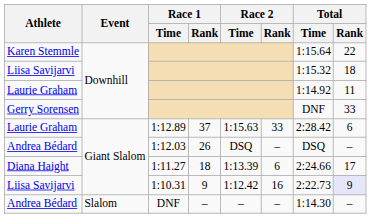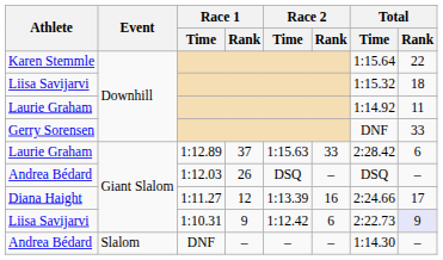 <table class="wikitable" style="font-size:90%">
 <tr>
 <th rowspan="2">Athlete</th>
 <th rowspan="2">Event</th>
 <th colspan="2">Race 1</th>
 <th colspan="2">Race 2</th>
 <th colspan="2">Total</th>
 </tr>
 <tr>
 <th>Time</th>
 <th>Rank</th>
 <th>Time</th>
 <th>Rank</th>
 <th>Time</th>
 <th>Rank</th>
 </tr>
 <tr>
 <td><a href='#'>Karen Stemmle</a></td>
 <td rowspan="4">Downhill</td>
 <td colspan="4" bgcolor="wheat"></td>
 <td align="center">1:15.64</td>
 <td align="center">22</td>
 </tr>
 <tr>
 <td><a href='#'>Liisa Savijarvi</a></td>
 <td colspan="4" bgcolor="wheat"></td>
 <td align="center">1:15.32</td>
 <td align="center">18</td>
 </tr>
 <tr>
 <td><a href='#'>Laurie Graham</a></td>
 <td colspan="4" bgcolor="wheat"></td>
 <td align="center">1:14.92</td>
 <td align="center">11</td>
 </tr>
 <tr>
 <td><a href='#'>Gerry Sorensen</a></td>
 <td colspan="4" bgcolor="wheat"></td>
 <td align="center">DNF</td>
 <td align="center">33</td>
 </tr>
 <tr>
 <td><a href='#'>Laurie Graham</a></td>
 <td rowspan="4">Giant Slalom</td>
 <td align="center">1:12.89</td>
 <td align="center">37</td>
 <td align="center">1:15.63</td>
 <td align="center">33</td>
 <td align="center">2:28.42</td>
 <td align="center">6</td>
 </tr>
 <tr>
 <td><a href='#'>Andrea Bédard</a></td>
 <td align="center">1:12.03</td>
 <td align="center">26</td>
 <td align="center">DSQ</td>
 <td align="center">–</td>
 <td align="center">DSQ</td>
 <td align="center">–</td>
 </tr>
 <tr>
 <td><a href='#'>Diana Haight</a></td>
 <td align="center">1:11.27</td>
-<td align="center">18</td>
+<td align="center">12</td>
 <td align="center">1:13.39</td>
-<td align="center">6</td>
+<td align="center">16</td>
 <td align="center">2:24.66</td>
 <td align="center">17</td>
 </tr>
 <tr>
 <td><a href='#'>Liisa Savijarvi</a></td>
 <td align="center">1:10.31</td>
 <td align="center">9</td>
 <td align="center">1:12.42</td>
-<td align="center">16</td>
+<td align="center">6</td>
 <td align="center">2:22.73</td>
 <td align="center" style="background: lavender;">9</td>
 </tr>
 <tr>
 <td><a href='#'>Andrea Bédard</a></td>
 <td>Slalom</td>
 <td align="center">DNF</td>
 <td align="center">–</td>
 <td align="center">–</td>
 <td align="center">–</td>
 <td align="center">1:14.30</td>
 <td align="center">–</td>
 </tr>
 </table>
